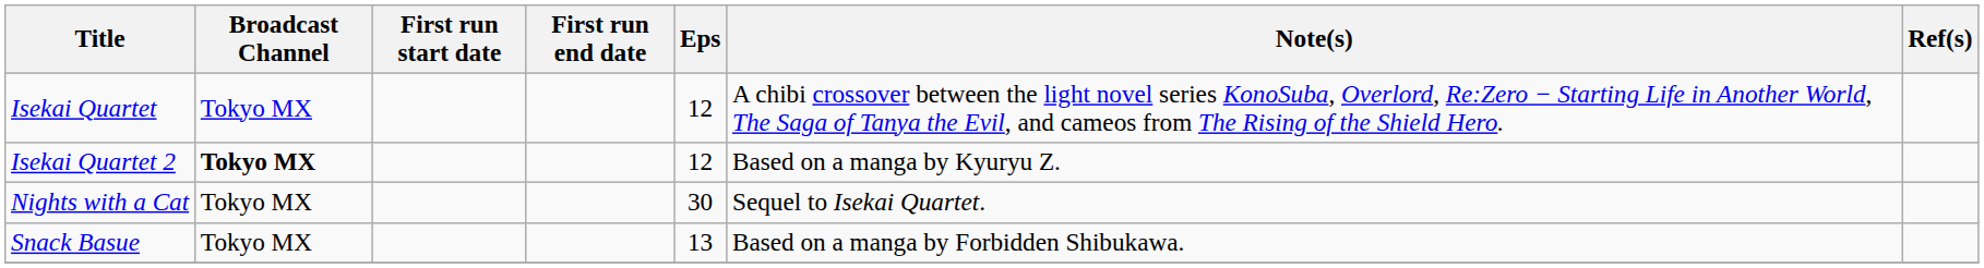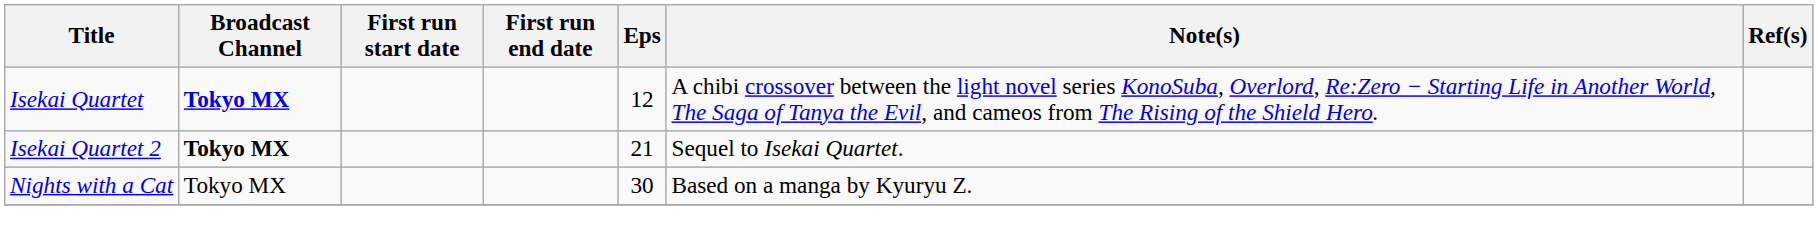 <table class="wikitable sortable">
 <tr>
 <th scope="col">Title</th>
 <th scope="col">Broadcast Channel</th>
 <th scope="col">First run start date</th>
 <th scope="col">First run end date</th>
 <th scope="col" class="unsortable">Eps</th>
 <th scope="col" class="unsortable">Note(s)</th>
 <th scope="col" class="unsortable">Ref(s)</th>
 </tr>
 <tr>
 <td><em><a href='#'>Isekai Quartet</a></em></td>
-<td><a href='#'>Tokyo MX</a></td>
+<td><strong><a href='#'>Tokyo MX</a></strong></td>
 <td></td>
 <td></td>
 <td style="text-align:center">12</td>
 <td>A chibi <a href='#'>crossover</a> between the <a href='#'>light novel</a> series <em><a href='#'>KonoSuba</a></em>, <em><a href='#'>Overlord</a></em>, <em><a href='#'>Re:Zero − Starting Life in Another World</a></em>, <em><a href='#'>The Saga of Tanya the Evil</a></em>, and cameos from <em><a href='#'>The Rising of the Shield Hero</a>.</em></td>
 <td style="text-align:center"></td>
 </tr>
 <tr>
 <td nowrap><em><a href='#'>Isekai Quartet 2</a></em></td>
 <td><strong>Tokyo MX</strong></td>
 <td></td>
 <td></td>
-<td style="text-align:center">12</td>
-<td>Based on a manga by Kyuryu Z.</td>
+<td style="text-align:center">21</td>
+<td>Sequel to <em>Isekai Quartet</em>.</td>
 <td style="text-align:center"></td>
 </tr>
 <tr>
 <td nowrap><em><a href='#'>Nights with a Cat</a></em></td>
 <td>Tokyo MX</td>
 <td></td>
 <td></td>
 <td style="text-align:center">30</td>
-<td>Sequel to <em>Isekai Quartet</em>.</td>
-<td style="text-align:center"></td>
-</tr>
-<tr>
-<td nowrap><em><a href='#'>Snack Basue</a></em></td>
-<td>Tokyo MX</td>
-<td></td>
-<td></td>
-<td style="text-align:center">13</td>
-<td>Based on a manga by Forbidden Shibukawa.</td>
+<td>Based on a manga by Kyuryu Z.</td>
 <td style="text-align:center"></td>
 </tr>
 <tr>
 </tr>
 </table>
